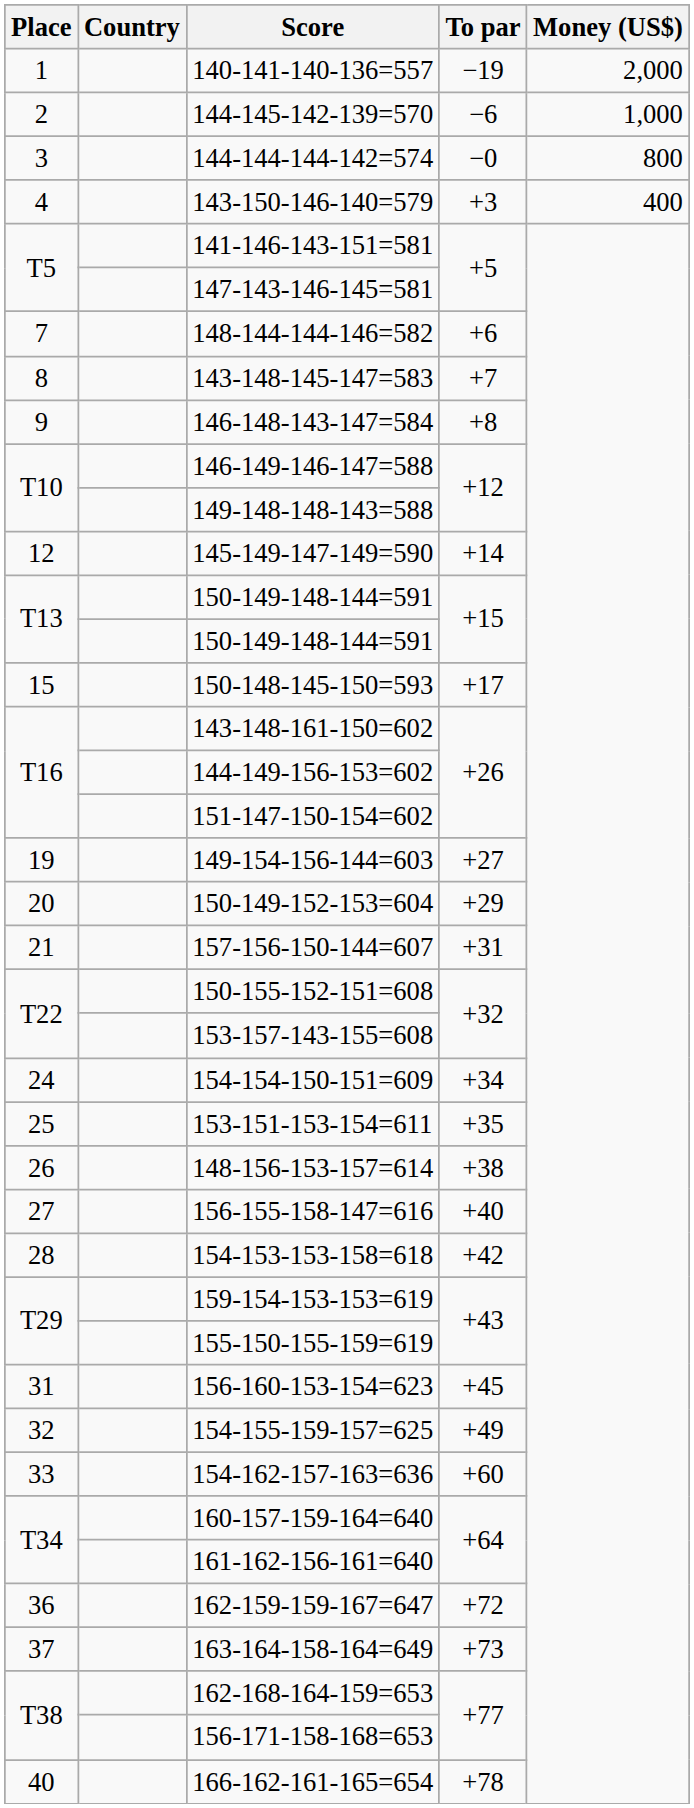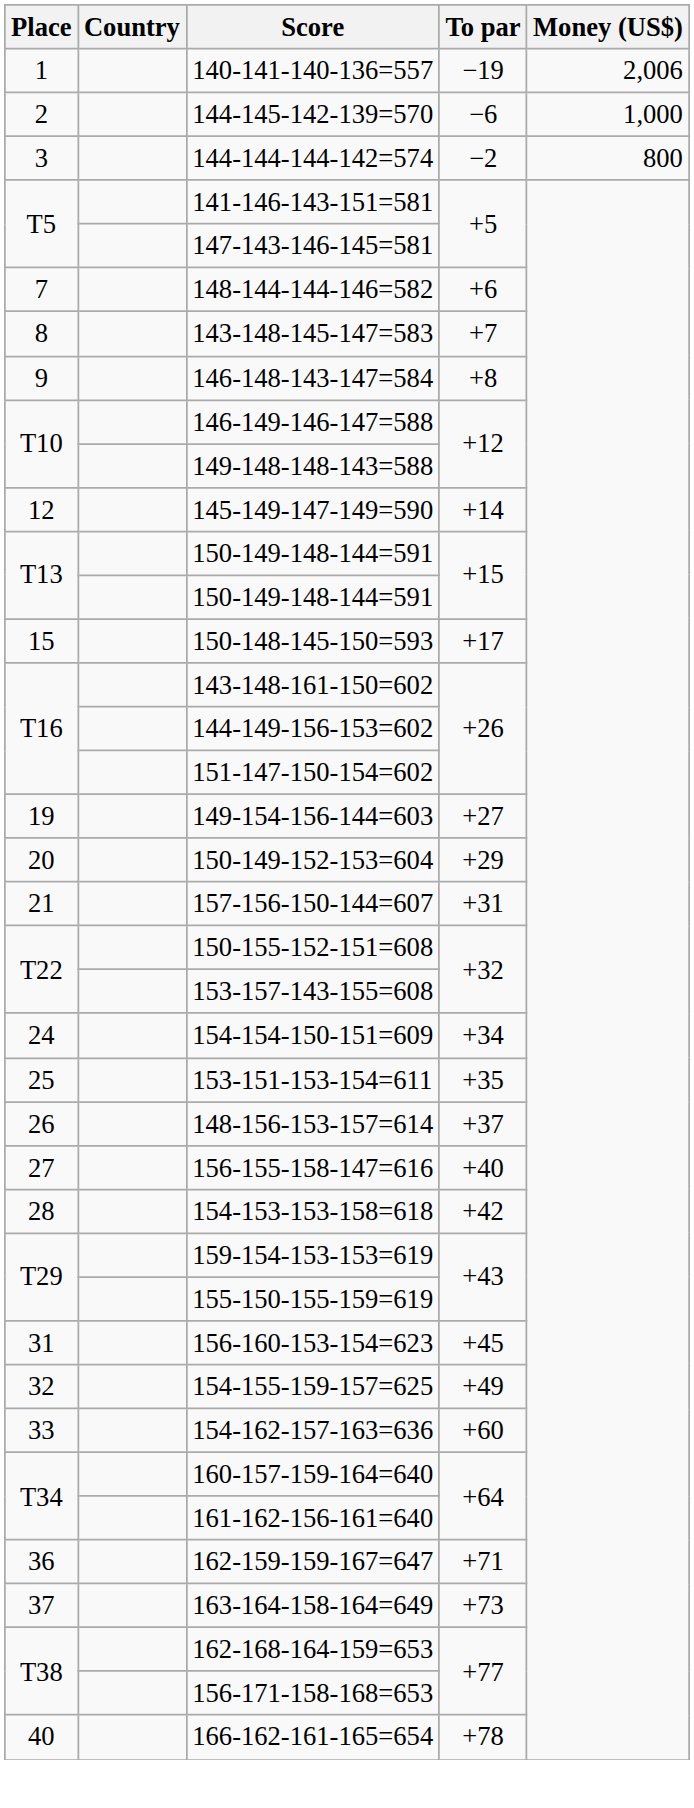 <table class="wikitable" style="font-size:95%;">
 <tr>
 <th>Place</th>
 <th>Country</th>
 <th>Score</th>
 <th>To par</th>
 <th>Money (US$)</th>
 </tr>
 <tr>
 <td align=center>1</td>
 <td></td>
 <td>140-141-140-136=557</td>
 <td align=center>−19</td>
-<td align=right>2,000</td>
+<td align=right>2,006</td>
 </tr>
 <tr>
 <td align=center>2</td>
 <td></td>
 <td>144-145-142-139=570</td>
 <td align=center>−6</td>
 <td align=right>1,000</td>
 </tr>
 <tr>
 <td align=center>3</td>
 <td></td>
 <td>144-144-144-142=574</td>
-<td align=center>−0</td>
+<td align=center>−2</td>
 <td align=right>800</td>
-</tr>
-<tr>
-<td align=center>4</td>
-<td></td>
-<td>143-150-146-140=579</td>
-<td align=center>+3</td>
-<td align=right>400</td>
 </tr>
 <tr>
 <td rowspan=2 align=center>T5</td>
 <td></td>
 <td>141-146-143-151=581</td>
 <td rowspan=2 align=center>+5</td>
 <td rowspan=36></td>
 </tr>
 <tr>
 <td></td>
 <td>147-143-146-145=581</td>
 </tr>
 <tr>
 <td align=center>7</td>
 <td></td>
 <td>148-144-144-146=582</td>
 <td align=center>+6</td>
 </tr>
 <tr>
 <td align=center>8</td>
 <td></td>
 <td>143-148-145-147=583</td>
 <td align=center>+7</td>
 </tr>
 <tr>
 <td align=center>9</td>
 <td></td>
 <td>146-148-143-147=584</td>
 <td align=center>+8</td>
 </tr>
 <tr>
 <td rowspan=2 align=center>T10</td>
 <td></td>
 <td>146-149-146-147=588</td>
 <td rowspan=2 align=center>+12</td>
 </tr>
 <tr>
 <td></td>
 <td>149-148-148-143=588</td>
 </tr>
 <tr>
 <td align=center>12</td>
 <td></td>
 <td>145-149-147-149=590</td>
 <td align=center>+14</td>
 </tr>
 <tr>
 <td rowspan=2 align=center>T13</td>
 <td></td>
 <td>150-149-148-144=591</td>
 <td rowspan=2 align=center>+15</td>
 </tr>
 <tr>
 <td></td>
 <td>150-149-148-144=591</td>
 </tr>
 <tr>
 <td align=center>15</td>
 <td></td>
 <td>150-148-145-150=593</td>
 <td align=center>+17</td>
 </tr>
 <tr>
 <td rowspan=3 align=center>T16</td>
 <td></td>
 <td>143-148-161-150=602</td>
 <td rowspan=3 align=center>+26</td>
 </tr>
 <tr>
 <td></td>
 <td>144-149-156-153=602</td>
 </tr>
 <tr>
 <td></td>
 <td>151-147-150-154=602</td>
 </tr>
 <tr>
 <td align=center>19</td>
 <td></td>
 <td>149-154-156-144=603</td>
 <td align=center>+27</td>
 </tr>
 <tr>
 <td align=center>20</td>
 <td></td>
 <td>150-149-152-153=604</td>
 <td align=center>+29</td>
 </tr>
 <tr>
 <td align=center>21</td>
 <td></td>
 <td>157-156-150-144=607</td>
 <td align=center>+31</td>
 </tr>
 <tr>
 <td rowspan=2 align=center>T22</td>
 <td></td>
 <td>150-155-152-151=608</td>
 <td rowspan=2 align=center>+32</td>
 </tr>
 <tr>
 <td></td>
 <td>153-157-143-155=608</td>
 </tr>
 <tr>
 <td align=center>24</td>
 <td></td>
 <td>154-154-150-151=609</td>
 <td align=center>+34</td>
 </tr>
 <tr>
 <td align=center>25</td>
 <td></td>
 <td>153-151-153-154=611</td>
 <td align=center>+35</td>
 </tr>
 <tr>
 <td align=center>26</td>
 <td></td>
 <td>148-156-153-157=614</td>
-<td align=center>+38</td>
+<td align=center>+37</td>
 </tr>
 <tr>
 <td align=center>27</td>
 <td></td>
 <td>156-155-158-147=616</td>
 <td align=center>+40</td>
 </tr>
 <tr>
 <td align=center>28</td>
 <td></td>
 <td>154-153-153-158=618</td>
 <td align=center>+42</td>
 </tr>
 <tr>
 <td rowspan=2 align=center>T29</td>
 <td></td>
 <td>159-154-153-153=619</td>
 <td rowspan=2 align=center>+43</td>
 </tr>
 <tr>
 <td></td>
 <td>155-150-155-159=619</td>
 </tr>
 <tr>
 <td align=center>31</td>
 <td></td>
 <td>156-160-153-154=623</td>
 <td align=center>+45</td>
 </tr>
 <tr>
 <td align=center>32</td>
 <td></td>
 <td>154-155-159-157=625</td>
 <td align=center>+49</td>
 </tr>
 <tr>
 <td align=center>33</td>
 <td></td>
 <td>154-162-157-163=636</td>
 <td align=center>+60</td>
 </tr>
 <tr>
 <td rowspan=2 align=center>T34</td>
 <td></td>
 <td>160-157-159-164=640</td>
 <td rowspan=2 align=center>+64</td>
 </tr>
 <tr>
 <td></td>
 <td>161-162-156-161=640</td>
 </tr>
 <tr>
 <td align=center>36</td>
 <td></td>
 <td>162-159-159-167=647</td>
-<td align=center>+72</td>
+<td align=center>+71</td>
 </tr>
 <tr>
 <td align=center>37</td>
 <td></td>
 <td>163-164-158-164=649</td>
 <td align=center>+73</td>
 </tr>
 <tr>
 <td rowspan=2 align=center>T38</td>
 <td></td>
 <td>162-168-164-159=653</td>
 <td rowspan=2 align=center>+77</td>
 </tr>
 <tr>
 <td></td>
 <td>156-171-158-168=653</td>
 </tr>
 <tr>
 <td align=center>40</td>
 <td></td>
 <td>166-162-161-165=654</td>
 <td align=center>+78</td>
 </tr>
 </table>
